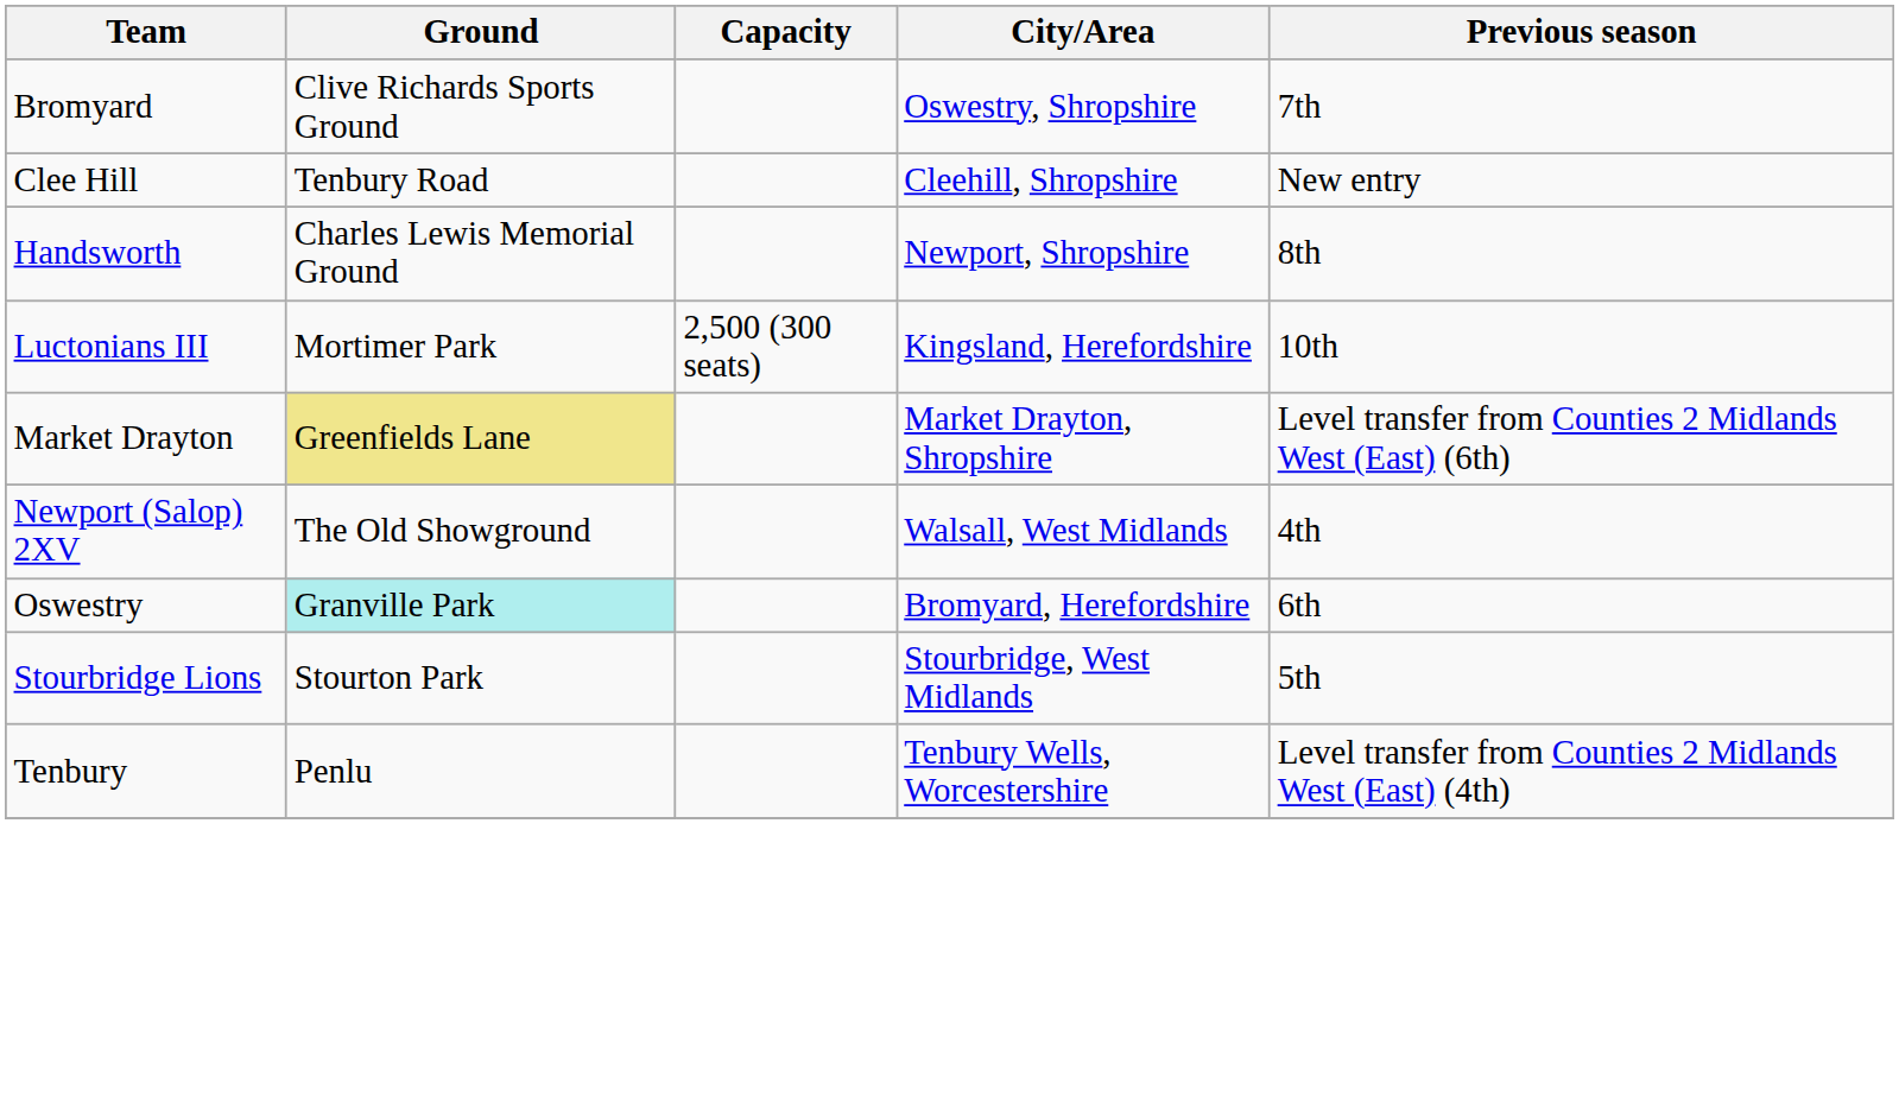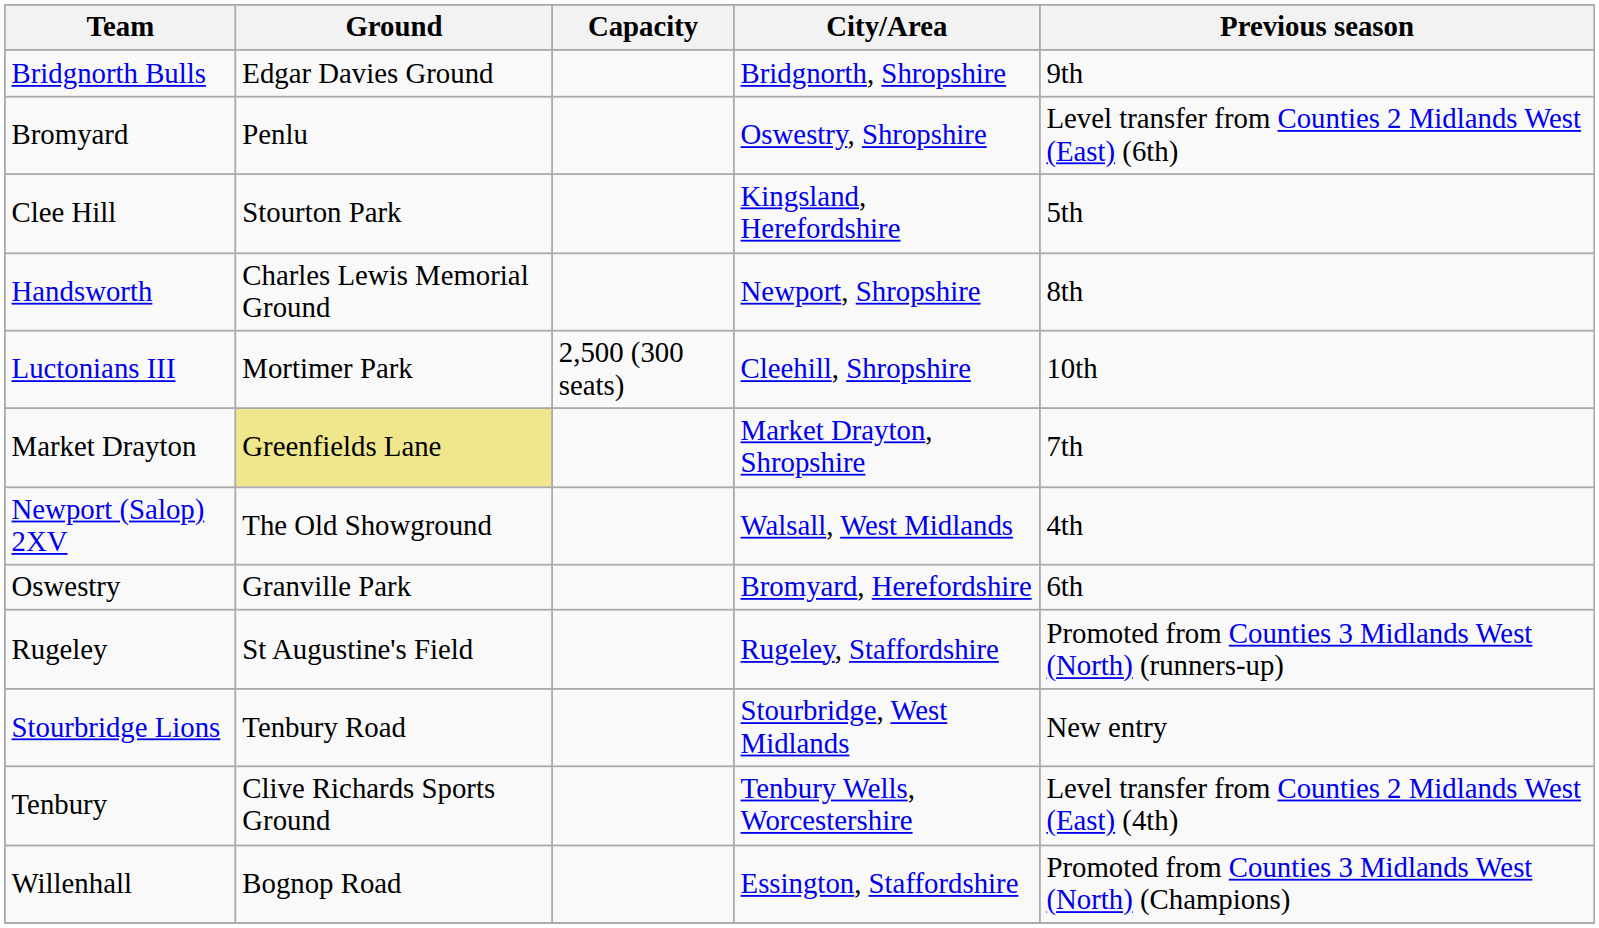 <table class="wikitable sortable" width=100%>
 <tr>
 <th>Team</th>
 <th>Ground</th>
 <th>Capacity</th>
 <th>City/Area</th>
 <th>Previous season</th>
 </tr>
 <tr>
+<td><a href='#'>Bridgnorth Bulls</a></td>
+<td>Edgar Davies Ground</td>
+<td></td>
+<td><a href='#'>Bridgnorth</a>, <a href='#'>Shropshire</a></td>
+<td>9th</td>
+</tr>
+<tr>
 <td>Bromyard</td>
-<td>Clive Richards Sports Ground</td>
+<td>Penlu</td>
 <td></td>
 <td><a href='#'>Oswestry</a>, <a href='#'>Shropshire</a></td>
-<td>7th</td>
+<td>Level transfer from <a href='#'>Counties 2 Midlands West (East)</a> (6th)</td>
 </tr>
 <tr>
 <td>Clee Hill</td>
-<td>Tenbury Road</td>
+<td>Stourton Park</td>
 <td></td>
-<td><a href='#'>Cleehill</a>, <a href='#'>Shropshire</a></td>
-<td>New entry</td>
+<td><a href='#'>Kingsland</a>, <a href='#'>Herefordshire</a></td>
+<td>5th</td>
 </tr>
 <tr>
 <td><a href='#'>Handsworth</a></td>
 <td>Charles Lewis Memorial Ground</td>
 <td></td>
 <td><a href='#'>Newport</a>, <a href='#'>Shropshire</a></td>
 <td>8th</td>
 </tr>
 <tr>
 <td><a href='#'>Luctonians III</a></td>
 <td>Mortimer Park</td>
 <td>2,500 (300 seats)</td>
-<td><a href='#'>Kingsland</a>, <a href='#'>Herefordshire</a></td>
+<td><a href='#'>Cleehill</a>, <a href='#'>Shropshire</a></td>
 <td>10th</td>
 </tr>
 <tr>
 <td>Market Drayton</td>
 <td style="background: khaki;">Greenfields Lane</td>
 <td></td>
 <td><a href='#'>Market Drayton</a>, <a href='#'>Shropshire</a></td>
-<td>Level transfer from <a href='#'>Counties 2 Midlands West (East)</a> (6th)</td>
+<td>7th</td>
 </tr>
 <tr>
 <td><a href='#'>Newport (Salop) 2XV</a></td>
 <td>The Old Showground</td>
 <td></td>
 <td><a href='#'>Walsall</a>, <a href='#'>West Midlands</a></td>
 <td>4th</td>
 </tr>
 <tr>
 <td>Oswestry</td>
-<td style="background: paleturquoise;">Granville Park</td>
+<td>Granville Park</td>
 <td></td>
 <td><a href='#'>Bromyard</a>, <a href='#'>Herefordshire</a></td>
 <td>6th</td>
 </tr>
 <tr>
+<td>Rugeley</td>
+<td>St Augustine's Field</td>
+<td></td>
+<td><a href='#'>Rugeley</a>, <a href='#'>Staffordshire</a></td>
+<td>Promoted from <a href='#'>Counties 3 Midlands West (North)</a> (runners-up)</td>
+</tr>
+<tr>
 <td><a href='#'>Stourbridge Lions</a></td>
-<td>Stourton Park</td>
+<td>Tenbury Road</td>
 <td></td>
 <td><a href='#'>Stourbridge</a>, <a href='#'>West Midlands</a></td>
-<td>5th</td>
+<td>New entry</td>
 </tr>
 <tr>
 <td>Tenbury</td>
-<td>Penlu</td>
+<td>Clive Richards Sports Ground</td>
 <td></td>
 <td><a href='#'>Tenbury Wells</a>, <a href='#'>Worcestershire</a></td>
 <td>Level transfer from <a href='#'>Counties 2 Midlands West (East)</a> (4th)</td>
 </tr>
 <tr>
+<td>Willenhall</td>
+<td>Bognop Road</td>
+<td></td>
+<td><a href='#'>Essington</a>, <a href='#'>Staffordshire</a></td>
+<td>Promoted from <a href='#'>Counties 3 Midlands West (North)</a> (Champions)</td>
+</tr>
+<tr>
 </tr>
 </table>
